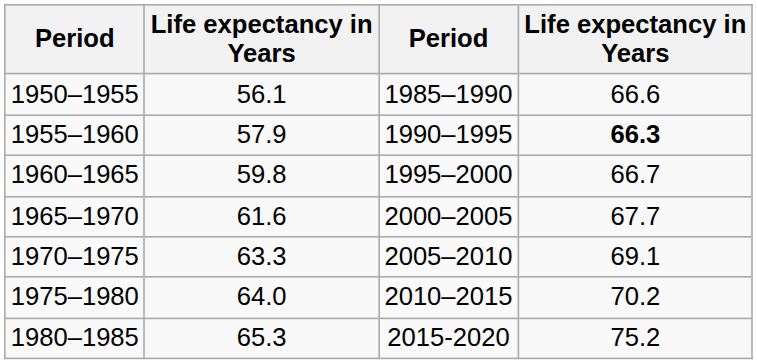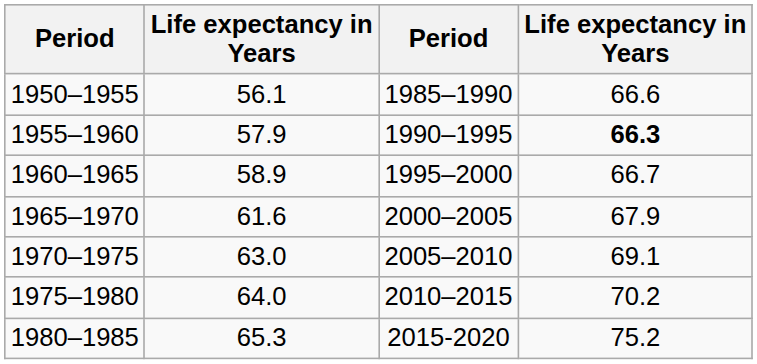 <table class="wikitable" style="text-align: center;">
 <tr>
 <th>Period</th>
 <th>Life expectancy in<br>Years</th>
 <th>Period</th>
 <th>Life expectancy in<br>Years</th>
 </tr>
 <tr>
 <td>1950–1955</td>
 <td>56.1</td>
 <td>1985–1990</td>
 <td>66.6</td>
 </tr>
 <tr>
 <td>1955–1960</td>
 <td>57.9</td>
 <td>1990–1995</td>
 <td><strong>66.3</strong></td>
 </tr>
 <tr>
 <td>1960–1965</td>
-<td>59.8</td>
+<td>58.9</td>
 <td>1995–2000</td>
 <td>66.7</td>
 </tr>
 <tr>
 <td>1965–1970</td>
 <td>61.6</td>
 <td>2000–2005</td>
-<td>67.7</td>
+<td>67.9</td>
 </tr>
 <tr>
 <td>1970–1975</td>
-<td>63.3</td>
+<td>63.0</td>
 <td>2005–2010</td>
 <td>69.1</td>
 </tr>
 <tr>
 <td>1975–1980</td>
 <td>64.0</td>
 <td>2010–2015</td>
 <td>70.2</td>
 </tr>
 <tr>
 <td>1980–1985</td>
 <td>65.3</td>
 <td>2015-2020</td>
 <td>75.2</td>
 </tr>
 </table>
